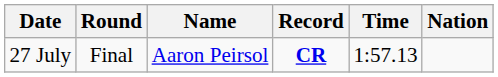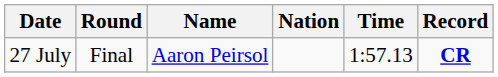 <table class="wikitable" style="text-align:center">
 <tr>
 <th>Date</th>
 <th>Round</th>
 <th>Name</th>
+<th>Nation</th>
+<th>Time</th>
 <th>Record</th>
-<th>Time</th>
-<th>Nation</th>
 </tr>
 <tr>
 <td>27 July</td>
 <td>Final</td>
 <td align="left"><a href='#'>Aaron Peirsol</a></td>
+<td align="left"></td>
+<td>1:57.13</td>
 <td><strong><a href='#'>CR</a></strong></td>
-<td>1:57.13</td>
-<td align="left"></td>
 </tr>
 </table>
